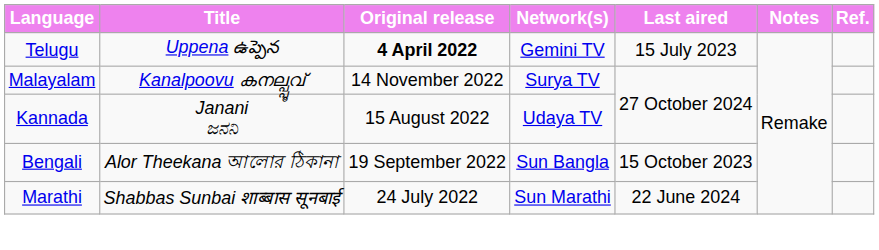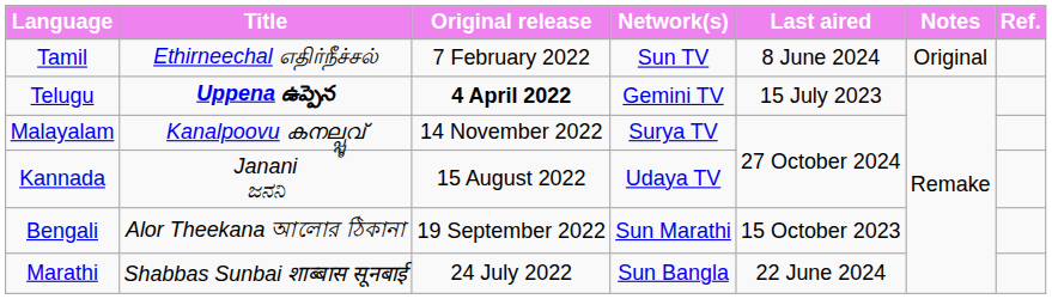 <table class="wikitable" style="text-align:center;">
 <tr style="color:white">
 <th style="background:Violet; ">Language</th>
 <th style="background:Violet; ">Title</th>
 <th style="background:Violet; ">Original release</th>
 <th style="background:Violet; ">Network(s)</th>
 <th style="background:Violet; ">Last aired</th>
 <th style="background:Violet; ">Notes</th>
 <th style="background:Violet; ">Ref.</th>
 </tr>
 <tr>
+<td><a href='#'>Tamil</a></td>
+<td><em><a href='#'>Ethirneechal</a>  எதிர்நீச்சல்</em></td>
+<td>7 February 2022</td>
+<td><a href='#'>Sun TV</a></td>
+<td>8 June 2024</td>
+<td>Original</td>
+<td></td>
+</tr>
+<tr>
 <td><a href='#'>Telugu</a></td>
-<td><em><a href='#'>Uppena</a>  ఉప్పెన</em></td>
+<td><strong><em><a href='#'>Uppena</a>  ఉప్పెన</em></strong></td>
 <td><strong>4 April 2022</strong></td>
 <td><a href='#'>Gemini TV</a></td>
 <td>15 July 2023</td>
 <td rowspan="5">Remake</td>
 <td></td>
 </tr>
 <tr>
 <td><a href='#'>Malayalam</a></td>
 <td><em><a href='#'>Kanalpoovu</a>  കനല്പ്പൂവ്</em></td>
 <td>14 November 2022</td>
 <td><a href='#'>Surya TV</a></td>
 <td rowspan=2>27 October 2024</td>
 <td></td>
 </tr>
 <tr>
 <td><a href='#'>Kannada</a></td>
 <td><em>Janani <br> ಜನನಿ</em></td>
 <td>15 August 2022</td>
 <td><a href='#'>Udaya TV</a></td>
 <td></td>
 </tr>
 <tr>
 <td><a href='#'>Bengali</a></td>
 <td><em>Alor Theekana  আলোর ঠিকানা</em></td>
 <td>19 September 2022</td>
-<td><a href='#'>Sun Bangla</a></td>
+<td><a href='#'>Sun Marathi</a></td>
 <td>15 October 2023</td>
 <td></td>
 </tr>
 <tr>
 <td><a href='#'>Marathi</a></td>
 <td><em>Shabbas Sunbai  शाब्बास सूनबाई</em></td>
 <td>24 July 2022</td>
-<td><a href='#'>Sun Marathi</a></td>
+<td><a href='#'>Sun Bangla</a></td>
 <td>22 June 2024</td>
 <td></td>
 </tr>
 </table>
